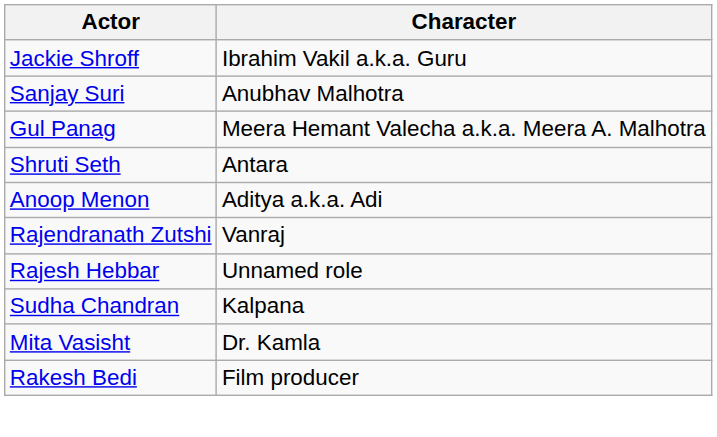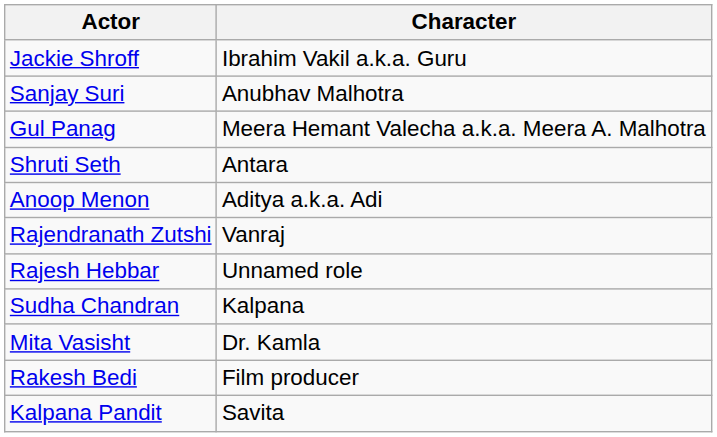 <table class="wikitable sortable">
 <tr>
 <th>Actor</th>
 <th>Character</th>
 </tr>
 <tr>
 <td><a href='#'>Jackie Shroff</a></td>
 <td>Ibrahim Vakil a.k.a. Guru</td>
 </tr>
 <tr>
 <td><a href='#'>Sanjay Suri</a></td>
 <td>Anubhav Malhotra</td>
 </tr>
 <tr>
 <td><a href='#'>Gul Panag</a></td>
 <td>Meera Hemant Valecha a.k.a. Meera A. Malhotra</td>
 </tr>
 <tr>
 <td><a href='#'>Shruti Seth</a></td>
 <td>Antara</td>
 </tr>
 <tr>
 <td><a href='#'>Anoop Menon</a></td>
 <td>Aditya a.k.a. Adi</td>
 </tr>
 <tr>
 <td><a href='#'>Rajendranath Zutshi</a></td>
 <td>Vanraj</td>
 </tr>
 <tr>
 <td><a href='#'>Rajesh Hebbar</a></td>
 <td>Unnamed role</td>
 </tr>
 <tr>
 <td><a href='#'>Sudha Chandran</a></td>
 <td>Kalpana</td>
 </tr>
 <tr>
 <td><a href='#'>Mita Vasisht</a></td>
 <td>Dr. Kamla</td>
 </tr>
 <tr>
 <td><a href='#'>Rakesh Bedi</a></td>
 <td>Film producer</td>
 </tr>
+<tr>
+<td><a href='#'>Kalpana Pandit</a></td>
+<td>Savita</td>
+</tr>
 </table>
